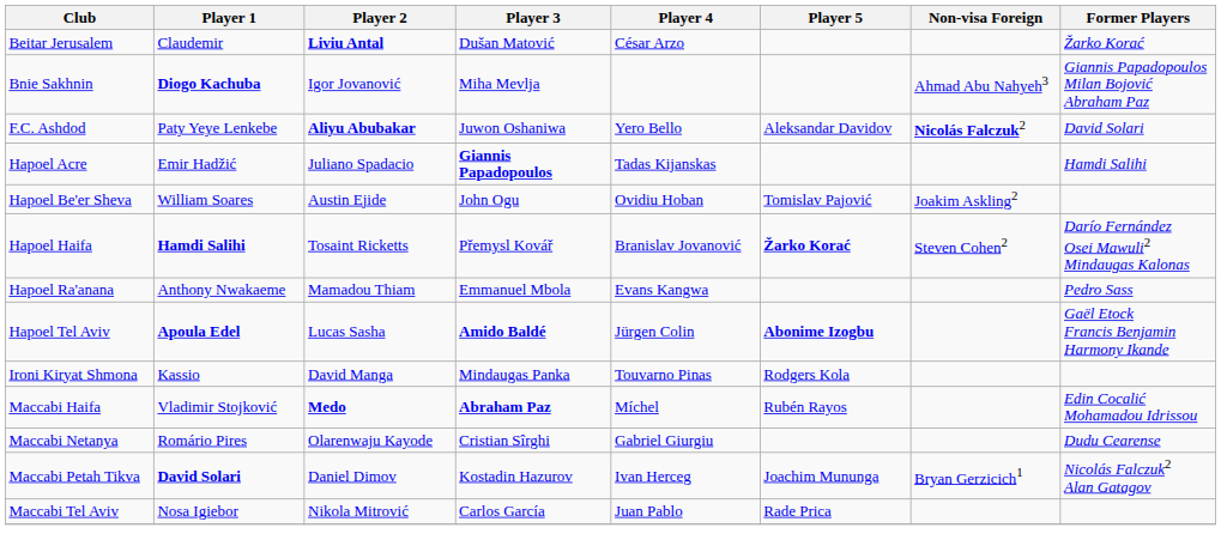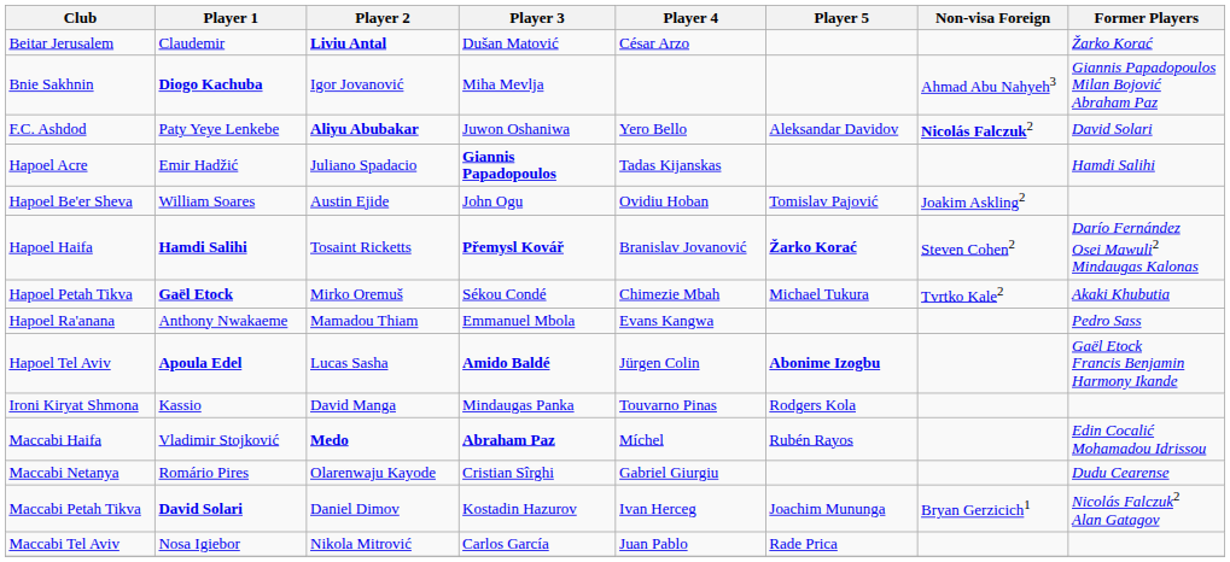 <table class="wikitable">
 <tr>
 <th width="170">Club</th>
 <th width="170">Player 1</th>
 <th width="170">Player 2</th>
 <th width="170">Player 3</th>
 <th width="170">Player 4</th>
 <th width="170">Player 5</th>
 <th width="170">Non-visa Foreign</th>
 <th width="170">Former Players</th>
 </tr>
 <tr>
 <td><a href='#'>Beitar Jerusalem</a></td>
 <td> <a href='#'>Claudemir</a></td>
 <td> <strong><a href='#'>Liviu Antal</a></strong></td>
 <td> <a href='#'>Dušan Matović</a></td>
 <td> <a href='#'>César Arzo</a></td>
 <td></td>
 <td></td>
 <td> <em><a href='#'>Žarko Korać</a></em></td>
 </tr>
 <tr>
 <td><a href='#'>Bnie Sakhnin</a></td>
 <td> <strong><a href='#'>Diogo Kachuba</a></strong></td>
 <td> <a href='#'>Igor Jovanović</a></td>
 <td> <a href='#'>Miha Mevlja</a></td>
 <td></td>
 <td></td>
 <td> <a href='#'>Ahmad Abu Nahyeh</a><sup>3</sup></td>
 <td> <em><a href='#'>Giannis Papadopoulos</a></em> <br>  <em><a href='#'>Milan Bojović</a></em> <br>  <em><a href='#'>Abraham Paz</a></em></td>
 </tr>
 <tr>
 <td><a href='#'>F.C. Ashdod</a></td>
 <td> <a href='#'>Paty Yeye Lenkebe</a></td>
 <td> <strong><a href='#'>Aliyu Abubakar</a></strong></td>
 <td> <a href='#'>Juwon Oshaniwa</a></td>
 <td> <a href='#'>Yero Bello</a></td>
 <td> <a href='#'>Aleksandar Davidov</a></td>
 <td> <strong><a href='#'>Nicolás Falczuk</a></strong><sup>2</sup></td>
 <td> <em><a href='#'>David Solari</a></em></td>
 </tr>
 <tr>
 <td><a href='#'>Hapoel Acre</a></td>
 <td> <a href='#'>Emir Hadžić</a></td>
 <td> <a href='#'>Juliano Spadacio</a></td>
 <td> <strong><a href='#'>Giannis Papadopoulos</a></strong></td>
 <td> <a href='#'>Tadas Kijanskas</a></td>
 <td></td>
 <td></td>
 <td> <em><a href='#'>Hamdi Salihi</a></em></td>
 </tr>
 <tr>
 <td><a href='#'>Hapoel Be'er Sheva</a></td>
 <td> <a href='#'>William Soares</a></td>
 <td> <a href='#'>Austin Ejide</a></td>
 <td> <a href='#'>John Ogu</a></td>
 <td> <a href='#'>Ovidiu Hoban</a></td>
 <td> <a href='#'>Tomislav Pajović</a></td>
 <td> <a href='#'>Joakim Askling</a><sup>2</sup></td>
 <td></td>
 </tr>
 <tr>
 <td><a href='#'>Hapoel Haifa</a></td>
 <td> <strong><a href='#'>Hamdi Salihi</a></strong></td>
 <td> <a href='#'>Tosaint Ricketts</a></td>
-<td> <a href='#'>Přemysl Kovář</a></td>
+<td><strong> <a href='#'>Přemysl Kovář</a></strong></td>
 <td> <a href='#'>Branislav Jovanović</a></td>
 <td> <strong><a href='#'>Žarko Korać</a></strong></td>
 <td> <a href='#'>Steven Cohen</a><sup>2</sup></td>
 <td> <em><a href='#'>Darío Fernández</a></em> <br>  <em><a href='#'>Osei Mawuli</a></em><sup>2</sup> <br>  <em><a href='#'>Mindaugas Kalonas</a></em></td>
+</tr>
+<tr>
+<td><a href='#'>Hapoel Petah Tikva</a></td>
+<td> <strong><a href='#'>Gaël Etock</a></strong></td>
+<td> <a href='#'>Mirko Oremuš</a></td>
+<td> <a href='#'>Sékou Condé</a></td>
+<td> <a href='#'>Chimezie Mbah</a></td>
+<td> <a href='#'>Michael Tukura</a></td>
+<td> <a href='#'>Tvrtko Kale</a><sup>2</sup></td>
+<td> <em><a href='#'>Akaki Khubutia</a></em></td>
 </tr>
 <tr>
 <td><a href='#'>Hapoel Ra'anana</a></td>
 <td> <a href='#'>Anthony Nwakaeme</a></td>
 <td> <a href='#'>Mamadou Thiam</a></td>
 <td> <a href='#'>Emmanuel Mbola</a></td>
 <td> <a href='#'>Evans Kangwa</a></td>
 <td></td>
 <td></td>
 <td> <em><a href='#'>Pedro Sass</a></em></td>
 </tr>
 <tr>
 <td><a href='#'>Hapoel Tel Aviv</a></td>
 <td> <strong><a href='#'>Apoula Edel</a></strong></td>
 <td> <a href='#'>Lucas Sasha</a></td>
 <td> <strong><a href='#'>Amido Baldé</a></strong></td>
 <td> <a href='#'>Jürgen Colin</a></td>
 <td> <strong><a href='#'>Abonime Izogbu</a></strong></td>
 <td></td>
 <td> <em><a href='#'>Gaël Etock</a></em> <br>  <em><a href='#'>Francis Benjamin</a></em> <br>  <em><a href='#'>Harmony Ikande</a></em></td>
 </tr>
 <tr>
 <td><a href='#'>Ironi Kiryat Shmona</a></td>
 <td> <a href='#'>Kassio</a></td>
 <td> <a href='#'>David Manga</a></td>
 <td> <a href='#'>Mindaugas Panka</a></td>
 <td> <a href='#'>Touvarno Pinas</a></td>
 <td> <a href='#'>Rodgers Kola</a></td>
 <td></td>
 <td></td>
 </tr>
 <tr>
 <td><a href='#'>Maccabi Haifa</a></td>
 <td> <a href='#'>Vladimir Stojković</a></td>
 <td> <strong><a href='#'>Medo</a></strong></td>
 <td> <strong><a href='#'>Abraham Paz</a></strong></td>
 <td> <a href='#'>Míchel</a></td>
 <td> <a href='#'>Rubén Rayos</a></td>
 <td></td>
 <td> <em><a href='#'>Edin Cocalić</a></em> <br>  <em><a href='#'>Mohamadou Idrissou</a></em></td>
 </tr>
 <tr>
 <td><a href='#'>Maccabi Netanya</a></td>
 <td> <a href='#'>Romário Pires</a></td>
 <td> <a href='#'>Olarenwaju Kayode</a></td>
 <td> <a href='#'>Cristian Sîrghi</a></td>
 <td> <a href='#'>Gabriel Giurgiu</a></td>
 <td></td>
 <td></td>
 <td> <em><a href='#'>Dudu Cearense</a></em></td>
 </tr>
 <tr>
 <td><a href='#'>Maccabi Petah Tikva</a></td>
 <td> <strong><a href='#'>David Solari</a></strong></td>
 <td> <a href='#'>Daniel Dimov</a></td>
 <td> <a href='#'>Kostadin Hazurov</a></td>
 <td> <a href='#'>Ivan Herceg</a></td>
 <td> <a href='#'>Joachim Mununga</a></td>
 <td> <a href='#'>Bryan Gerzicich</a><sup>1</sup></td>
 <td> <em><a href='#'>Nicolás Falczuk</a></em><sup>2</sup> <br>  <em><a href='#'>Alan Gatagov</a></em></td>
 </tr>
 <tr>
 <td><a href='#'>Maccabi Tel Aviv</a></td>
 <td> <a href='#'>Nosa Igiebor</a></td>
 <td> <a href='#'>Nikola Mitrović</a></td>
 <td> <a href='#'>Carlos García</a></td>
 <td> <a href='#'>Juan Pablo</a></td>
 <td> <a href='#'>Rade Prica</a></td>
 <td></td>
 <td></td>
 </tr>
 <tr>
 </tr>
 </table>
